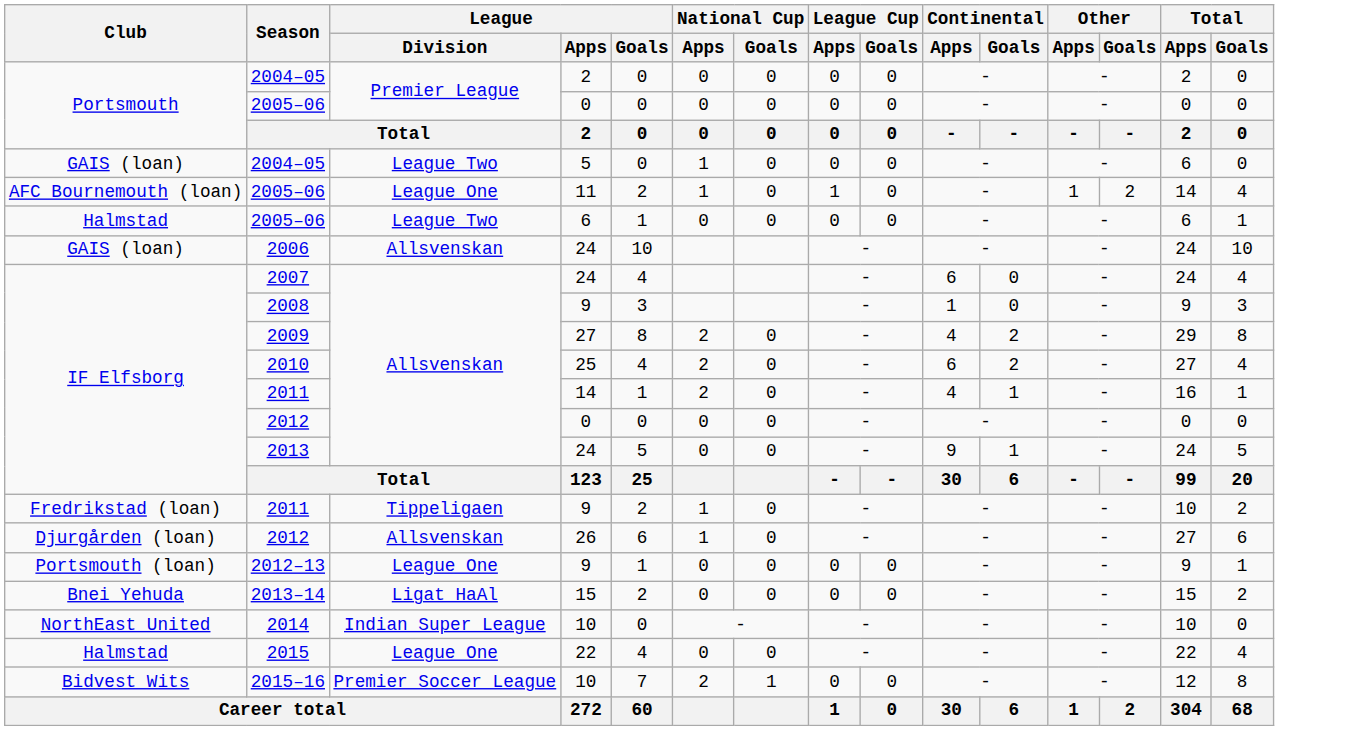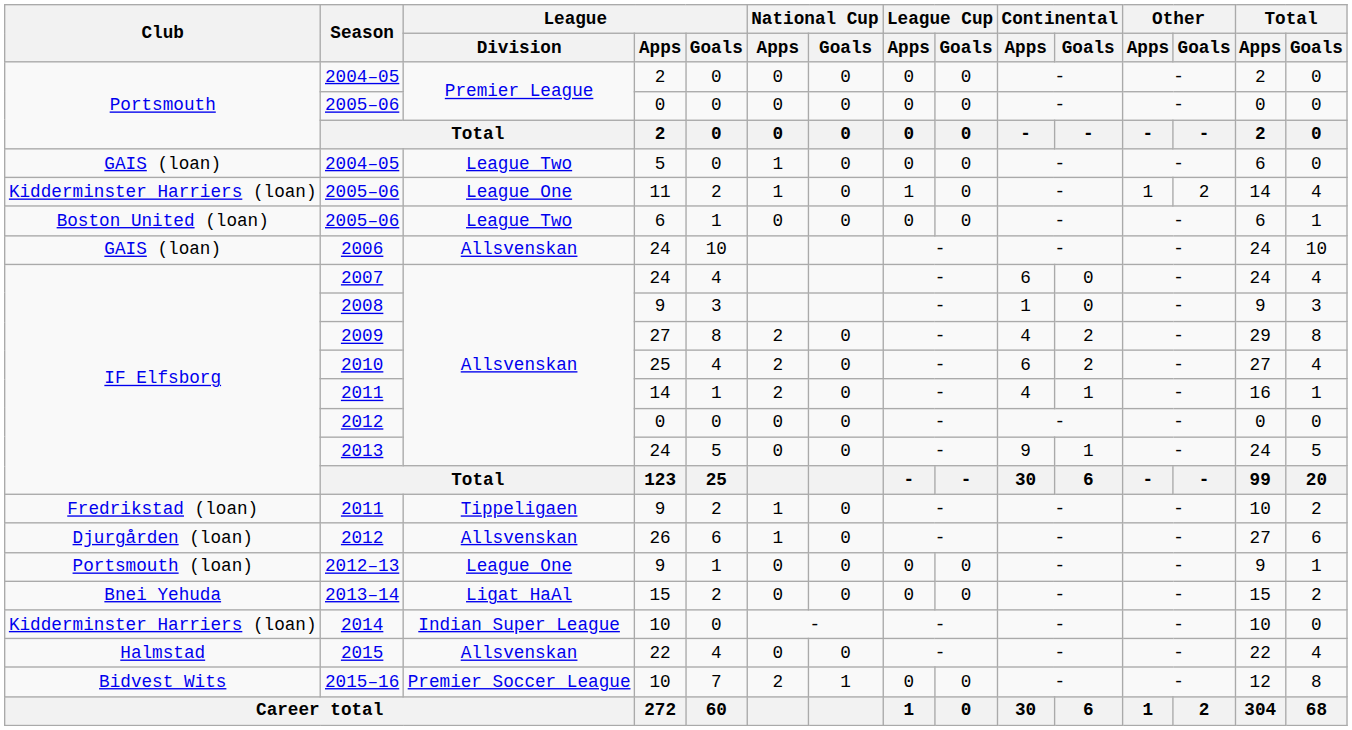 <table class="wikitable" style="text-align: center;">
 <tr>
 <th rowspan="2">Club</th>
 <th rowspan="2">Season</th>
 <th colspan="3">League</th>
 <th colspan="2">National Cup</th>
 <th colspan="2">League Cup</th>
 <th colspan="2">Continental</th>
 <th colspan="2">Other</th>
 <th colspan="2">Total</th>
 </tr>
 <tr>
 <th>Division</th>
 <th>Apps</th>
 <th>Goals</th>
 <th>Apps</th>
 <th>Goals</th>
 <th>Apps</th>
 <th>Goals</th>
 <th>Apps</th>
 <th>Goals</th>
 <th>Apps</th>
 <th>Goals</th>
 <th>Apps</th>
 <th>Goals</th>
 </tr>
 <tr>
 <td rowspan="3" valign="center"><a href='#'>Portsmouth</a></td>
 <td><a href='#'>2004–05</a></td>
 <td rowspan="2" valign="center"><a href='#'>Premier League</a></td>
 <td>2</td>
 <td>0</td>
 <td>0</td>
 <td>0</td>
 <td>0</td>
 <td>0</td>
 <td colspan="2">-</td>
 <td colspan="2">-</td>
 <td>2</td>
 <td>0</td>
 </tr>
 <tr>
 <td><a href='#'>2005–06</a></td>
 <td>0</td>
 <td>0</td>
 <td>0</td>
 <td>0</td>
 <td>0</td>
 <td>0</td>
 <td colspan="2">-</td>
 <td colspan="2">-</td>
 <td>0</td>
 <td>0</td>
 </tr>
 <tr>
 <th colspan="2">Total</th>
 <th>2</th>
 <th>0</th>
 <th>0</th>
 <th>0</th>
 <th>0</th>
 <th>0</th>
 <th>-</th>
 <th>-</th>
 <th>-</th>
 <th>-</th>
 <th>2</th>
 <th>0</th>
 </tr>
 <tr>
 <td valign="center"><a href='#'>GAIS</a> (loan)</td>
 <td><a href='#'>2004–05</a></td>
 <td><a href='#'>League Two</a></td>
 <td>5</td>
 <td>0</td>
 <td>1</td>
 <td>0</td>
 <td>0</td>
 <td>0</td>
 <td colspan="2">-</td>
 <td colspan="2">-</td>
 <td>6</td>
 <td>0</td>
 </tr>
 <tr>
-<td valign="center"><a href='#'>AFC Bournemouth</a> (loan)</td>
+<td valign="center"><a href='#'>Kidderminster Harriers</a> (loan)</td>
 <td><a href='#'>2005–06</a></td>
 <td><a href='#'>League One</a></td>
 <td>11</td>
 <td>2</td>
 <td>1</td>
 <td>0</td>
 <td>1</td>
 <td>0</td>
 <td colspan="2">-</td>
 <td>1</td>
 <td>2</td>
 <td>14</td>
 <td>4</td>
 </tr>
 <tr>
-<td valign="center"><a href='#'>Halmstad</a></td>
+<td valign="center"><a href='#'>Boston United</a> (loan)</td>
 <td><a href='#'>2005–06</a></td>
 <td><a href='#'>League Two</a></td>
 <td>6</td>
 <td>1</td>
 <td>0</td>
 <td>0</td>
 <td>0</td>
 <td>0</td>
 <td colspan="2">-</td>
 <td colspan="2">-</td>
 <td>6</td>
 <td>1</td>
 </tr>
 <tr>
 <td valign="center"><a href='#'>GAIS</a> (loan)</td>
 <td><a href='#'>2006</a></td>
 <td><a href='#'>Allsvenskan</a></td>
 <td>24</td>
 <td>10</td>
 <td></td>
 <td></td>
 <td colspan="2">-</td>
 <td colspan="2">-</td>
 <td colspan="2">-</td>
 <td>24</td>
 <td>10</td>
 </tr>
 <tr>
 <td rowspan="8" valign="center"><a href='#'>IF Elfsborg</a></td>
 <td><a href='#'>2007</a></td>
 <td rowspan="7" valign="center"><a href='#'>Allsvenskan</a></td>
 <td>24</td>
 <td>4</td>
 <td></td>
 <td></td>
 <td colspan="2">-</td>
 <td>6</td>
 <td>0</td>
 <td colspan="2">-</td>
 <td>24</td>
 <td>4</td>
 </tr>
 <tr>
 <td><a href='#'>2008</a></td>
 <td>9</td>
 <td>3</td>
 <td></td>
 <td></td>
 <td colspan="2">-</td>
 <td>1</td>
 <td>0</td>
 <td colspan="2">-</td>
 <td>9</td>
 <td>3</td>
 </tr>
 <tr>
 <td><a href='#'>2009</a></td>
 <td>27</td>
 <td>8</td>
 <td>2</td>
 <td>0</td>
 <td colspan="2">-</td>
 <td>4</td>
 <td>2</td>
 <td colspan="2">-</td>
 <td>29</td>
 <td>8</td>
 </tr>
 <tr>
 <td><a href='#'>2010</a></td>
 <td>25</td>
 <td>4</td>
 <td>2</td>
 <td>0</td>
 <td colspan="2">-</td>
 <td>6</td>
 <td>2</td>
 <td colspan="2">-</td>
 <td>27</td>
 <td>4</td>
 </tr>
 <tr>
 <td><a href='#'>2011</a></td>
 <td>14</td>
 <td>1</td>
 <td>2</td>
 <td>0</td>
 <td colspan="2">-</td>
 <td>4</td>
 <td>1</td>
 <td colspan="2">-</td>
 <td>16</td>
 <td>1</td>
 </tr>
 <tr>
 <td><a href='#'>2012</a></td>
 <td>0</td>
 <td>0</td>
 <td>0</td>
 <td>0</td>
 <td colspan="2">-</td>
 <td colspan="2">-</td>
 <td colspan="2">-</td>
 <td>0</td>
 <td>0</td>
 </tr>
 <tr>
 <td><a href='#'>2013</a></td>
 <td>24</td>
 <td>5</td>
 <td>0</td>
 <td>0</td>
 <td colspan="2">-</td>
 <td>9</td>
 <td>1</td>
 <td colspan="2">-</td>
 <td>24</td>
 <td>5</td>
 </tr>
 <tr>
 <th colspan="2">Total</th>
 <th>123</th>
 <th>25</th>
 <th></th>
 <th></th>
 <th>-</th>
 <th>-</th>
 <th>30</th>
 <th>6</th>
 <th>-</th>
 <th>-</th>
 <th>99</th>
 <th>20</th>
 </tr>
 <tr>
 <td valign="center"><a href='#'>Fredrikstad</a> (loan)</td>
 <td><a href='#'>2011</a></td>
 <td><a href='#'>Tippeligaen</a></td>
 <td>9</td>
 <td>2</td>
 <td>1</td>
 <td>0</td>
 <td colspan="2">-</td>
 <td colspan="2">-</td>
 <td colspan="2">-</td>
 <td>10</td>
 <td>2</td>
 </tr>
 <tr>
 <td valign="center"><a href='#'>Djurgården</a> (loan)</td>
 <td><a href='#'>2012</a></td>
 <td><a href='#'>Allsvenskan</a></td>
 <td>26</td>
 <td>6</td>
 <td>1</td>
 <td>0</td>
 <td colspan="2">-</td>
 <td colspan="2">-</td>
 <td colspan="2">-</td>
 <td>27</td>
 <td>6</td>
 </tr>
 <tr>
 <td valign="center"><a href='#'>Portsmouth</a> (loan)</td>
 <td><a href='#'>2012–13</a></td>
 <td><a href='#'>League One</a></td>
 <td>9</td>
 <td>1</td>
 <td>0</td>
 <td>0</td>
 <td>0</td>
 <td>0</td>
 <td colspan="2">-</td>
 <td colspan="2">-</td>
 <td>9</td>
 <td>1</td>
 </tr>
 <tr>
 <td valign="center"><a href='#'>Bnei Yehuda</a></td>
 <td><a href='#'>2013–14</a></td>
 <td><a href='#'>Ligat HaAl</a></td>
 <td>15</td>
 <td>2</td>
 <td>0</td>
 <td>0</td>
 <td>0</td>
 <td>0</td>
 <td colspan="2">-</td>
 <td colspan="2">-</td>
 <td>15</td>
 <td>2</td>
 </tr>
 <tr>
-<td valign="center"><a href='#'>NorthEast United</a></td>
+<td valign="center"><a href='#'>Kidderminster Harriers</a> (loan)</td>
 <td><a href='#'>2014</a></td>
 <td><a href='#'>Indian Super League</a></td>
 <td>10</td>
 <td>0</td>
 <td colspan="2">-</td>
 <td colspan="2">-</td>
 <td colspan="2">-</td>
 <td colspan="2">-</td>
 <td>10</td>
 <td>0</td>
 </tr>
 <tr>
 <td valign="center"><a href='#'>Halmstad</a></td>
 <td><a href='#'>2015</a></td>
-<td><a href='#'>League One</a></td>
+<td><a href='#'>Allsvenskan</a></td>
 <td>22</td>
 <td>4</td>
 <td>0</td>
 <td>0</td>
 <td colspan="2">-</td>
 <td colspan="2">-</td>
 <td colspan="2">-</td>
 <td>22</td>
 <td>4</td>
 </tr>
 <tr>
 <td valign="center"><a href='#'>Bidvest Wits</a></td>
 <td><a href='#'>2015–16</a></td>
 <td><a href='#'>Premier Soccer League</a></td>
 <td>10</td>
 <td>7</td>
 <td>2</td>
 <td>1</td>
 <td>0</td>
 <td>0</td>
 <td colspan="2">-</td>
 <td colspan="2">-</td>
 <td>12</td>
 <td>8</td>
 </tr>
 <tr>
 <th colspan="3">Career total</th>
 <th>272</th>
 <th>60</th>
 <th></th>
 <th></th>
 <th>1</th>
 <th>0</th>
 <th>30</th>
 <th>6</th>
 <th>1</th>
 <th>2</th>
 <th>304</th>
 <th>68</th>
 </tr>
 </table>
